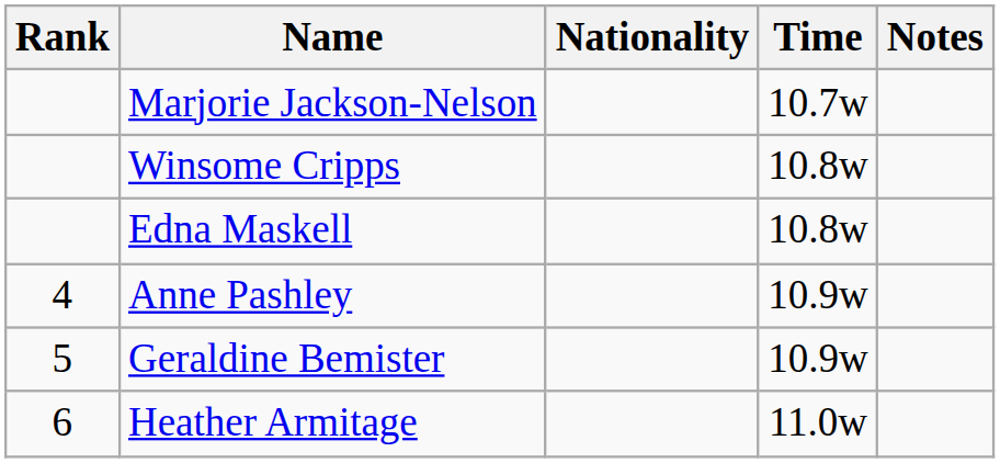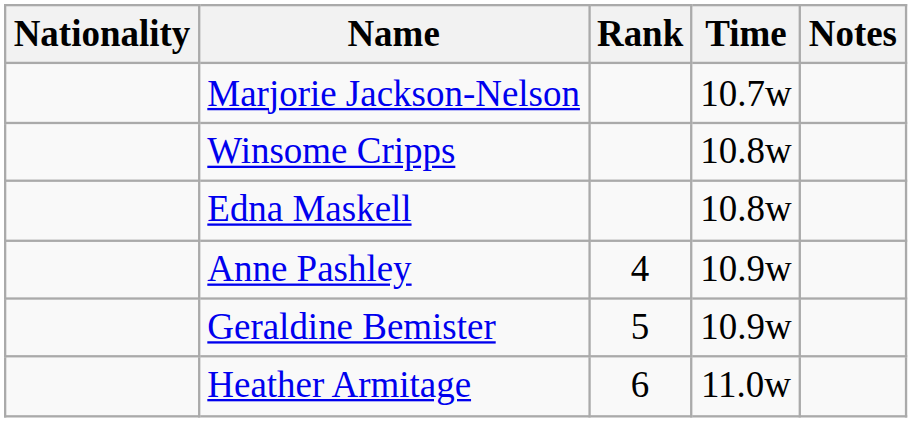 <table class="wikitable sortable" style=" text-align:center">
 <tr>
+<th>Nationality</th>
+<th>Name</th>
 <th>Rank</th>
-<th>Name</th>
-<th>Nationality</th>
 <th>Time</th>
 <th>Notes</th>
 </tr>
 <tr>
+<td align=left></td>
+<td align=left><a href='#'>Marjorie Jackson-Nelson</a></td>
 <td></td>
-<td align=left><a href='#'>Marjorie Jackson-Nelson</a></td>
-<td align=left></td>
 <td>10.7w</td>
 <td></td>
 </tr>
 <tr>
+<td align=left></td>
+<td align=left><a href='#'>Winsome Cripps</a></td>
 <td></td>
-<td align=left><a href='#'>Winsome Cripps</a></td>
-<td align=left></td>
 <td>10.8w</td>
 <td></td>
 </tr>
 <tr>
+<td align=left></td>
+<td align=left><a href='#'>Edna Maskell</a></td>
 <td></td>
-<td align=left><a href='#'>Edna Maskell</a></td>
-<td align=left></td>
 <td>10.8w</td>
 <td></td>
 </tr>
 <tr>
+<td align=left></td>
+<td align=left><a href='#'>Anne Pashley</a></td>
 <td>4</td>
-<td align=left><a href='#'>Anne Pashley</a></td>
-<td align=left></td>
 <td>10.9w</td>
 <td></td>
 </tr>
 <tr>
+<td align=left></td>
+<td align=left><a href='#'>Geraldine Bemister</a></td>
 <td>5</td>
-<td align=left><a href='#'>Geraldine Bemister</a></td>
-<td align=left></td>
 <td>10.9w</td>
 <td></td>
 </tr>
 <tr>
+<td align=left></td>
+<td align=left><a href='#'>Heather Armitage</a></td>
 <td>6</td>
-<td align=left><a href='#'>Heather Armitage</a></td>
-<td align=left></td>
 <td>11.0w</td>
 <td></td>
 </tr>
 </table>
